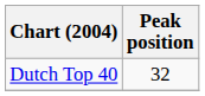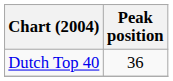 <table class="wikitable">
 <tr>
 <th align="left">Chart (2004)</th>
 <th align="left">Peak<br>position</th>
 </tr>
 <tr>
 <td align="left"><a href='#'>Dutch Top 40</a></td>
-<td align="center">32</td>
+<td align="center">36</td>
 </tr>
 <tr>
 </tr>
 </table>
